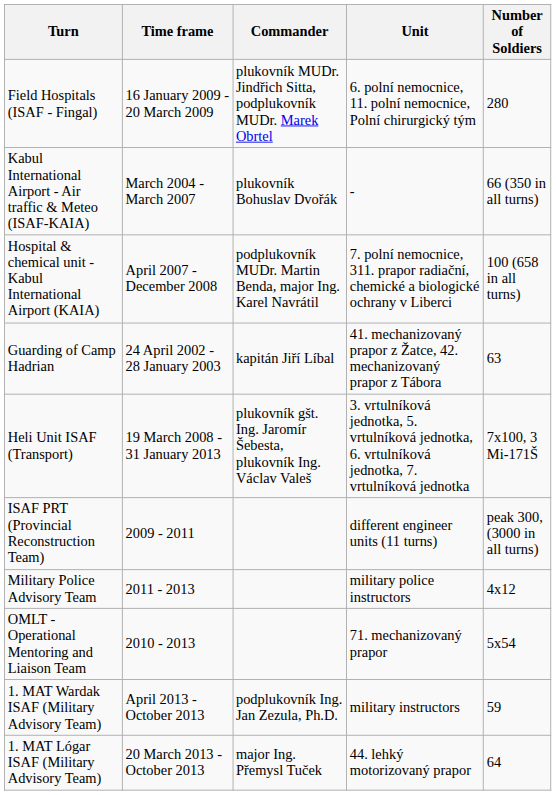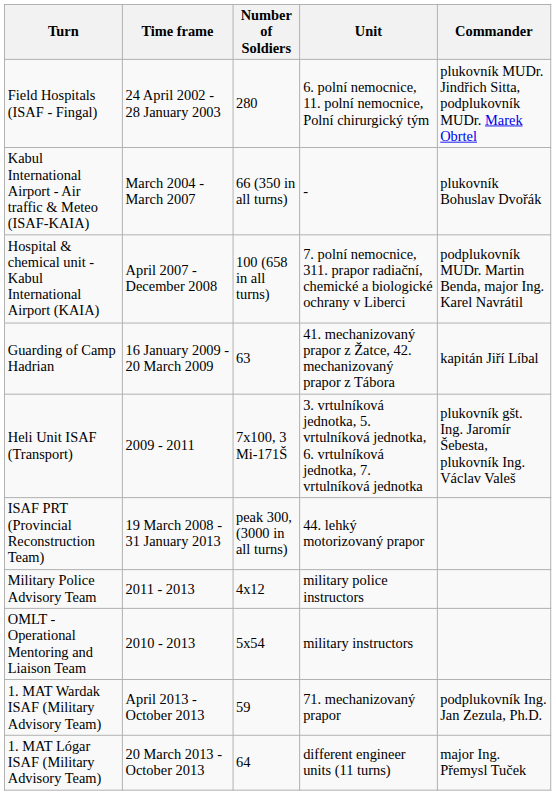 <table class="wikitable">
 <tr>
 <th>Turn</th>
 <th>Time frame</th>
+<th>Number of Soldiers</th>
+<th>Unit</th>
 <th>Commander</th>
-<th>Unit</th>
-<th>Number of Soldiers</th>
 </tr>
 <tr>
 <td>Field Hospitals (ISAF - Fingal)</td>
-<td>16 January 2009 - 20 March 2009</td>
+<td>24 April 2002 - 28 January 2003</td>
+<td>280</td>
+<td>6. polní nemocnice, 11. polní nemocnice, Polní chirurgický tým</td>
 <td>plukovník MUDr. Jindřich Sitta, podplukovník MUDr. <a href='#'>Marek Obrtel</a></td>
-<td>6. polní nemocnice, 11. polní nemocnice, Polní chirurgický tým</td>
-<td>280</td>
 </tr>
 <tr>
 <td>Kabul International Airport - Air traffic & Meteo (ISAF-KAIA)</td>
 <td>March 2004 - March 2007</td>
+<td>66 (350 in all turns)</td>
+<td>-</td>
 <td>plukovník Bohuslav Dvořák</td>
-<td>-</td>
-<td>66 (350 in all turns)</td>
 </tr>
 <tr>
 <td>Hospital & chemical unit - Kabul International Airport (KAIA)</td>
 <td>April 2007 - December 2008</td>
+<td>100 (658 in all turns)</td>
+<td>7. polní nemocnice, 311. prapor radiační, chemické a biologické ochrany v Liberci</td>
 <td>podplukovník MUDr. Martin Benda, major Ing. Karel Navrátil</td>
-<td>7. polní nemocnice, 311. prapor radiační, chemické a biologické ochrany v Liberci</td>
-<td>100 (658 in all turns)</td>
 </tr>
 <tr>
 <td>Guarding of Camp Hadrian</td>
-<td>24 April 2002 - 28 January 2003</td>
+<td>16 January 2009 - 20 March 2009</td>
+<td>63</td>
+<td>41. mechanizovaný prapor z Žatce, 42. mechanizovaný prapor z Tábora</td>
 <td>kapitán Jiří Líbal</td>
-<td>41. mechanizovaný prapor z Žatce, 42. mechanizovaný prapor z Tábora</td>
-<td>63</td>
 </tr>
 <tr>
 <td>Heli Unit ISAF (Transport)</td>
-<td>19 March 2008 - 31 January 2013</td>
+<td>2009 - 2011</td>
+<td>7x100, 3 Mi-171Š</td>
+<td>3. vrtulníková jednotka, 5. vrtulníková jednotka, 6. vrtulníková jednotka, 7. vrtulníková jednotka</td>
 <td>plukovník gšt. Ing. Jaromír Šebesta, plukovník Ing. Václav Valeš</td>
-<td>3. vrtulníková jednotka, 5. vrtulníková jednotka, 6. vrtulníková jednotka, 7. vrtulníková jednotka</td>
-<td>7x100, 3 Mi-171Š</td>
 </tr>
 <tr>
 <td>ISAF PRT (Provincial Reconstruction Team)</td>
-<td>2009 - 2011</td>
+<td>19 March 2008 - 31 January 2013</td>
+<td>peak 300, (3000 in all turns)</td>
+<td>44. lehký motorizovaný prapor</td>
 <td></td>
-<td>different engineer units (11 turns)</td>
-<td>peak 300, (3000 in all turns)</td>
 </tr>
 <tr>
 <td>Military Police Advisory Team</td>
 <td>2011 - 2013</td>
+<td>4x12</td>
+<td>military police instructors</td>
 <td></td>
-<td>military police instructors</td>
-<td>4x12</td>
 </tr>
 <tr>
 <td>OMLT - Operational Mentoring and Liaison Team</td>
 <td>2010 - 2013</td>
+<td>5x54</td>
+<td>military instructors</td>
 <td></td>
-<td>71. mechanizovaný prapor</td>
-<td>5x54</td>
 </tr>
 <tr>
 <td>1. MAT Wardak ISAF (Military Advisory Team)</td>
 <td>April 2013 - October 2013</td>
+<td>59</td>
+<td>71. mechanizovaný prapor</td>
 <td>podplukovník Ing. Jan Zezula, Ph.D.</td>
-<td>military instructors</td>
-<td>59</td>
 </tr>
 <tr>
 <td>1. MAT Lógar ISAF (Military Advisory Team)</td>
 <td>20 March 2013 - October 2013</td>
+<td>64</td>
+<td>different engineer units (11 turns)</td>
 <td>major Ing. Přemysl Tuček</td>
-<td>44. lehký motorizovaný prapor</td>
-<td>64</td>
 </tr>
 </table>
